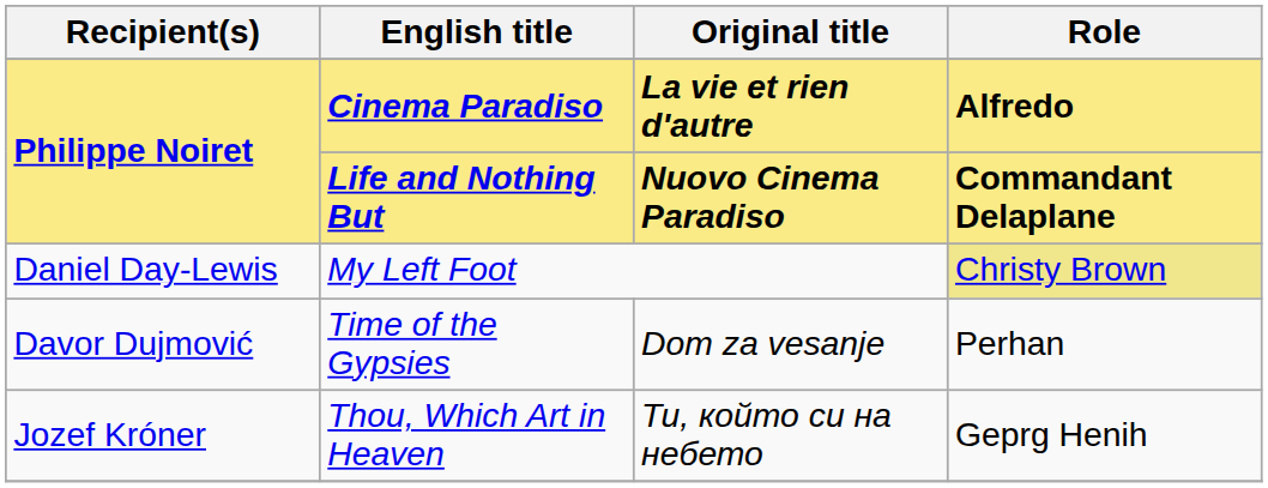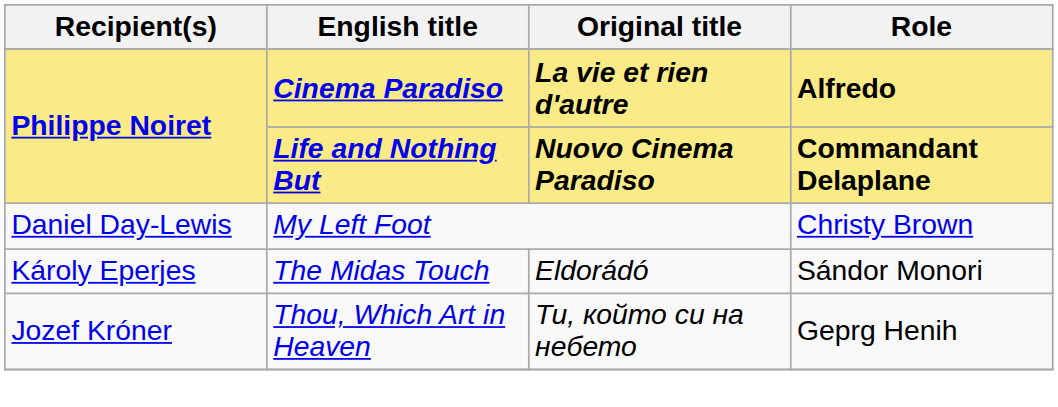 <table class="sortable wikitable" width="95%" cellpadding="5">
 <tr>
 <th width="20%">Recipient(s)</th>
 <th width="20%">English title</th>
 <th width="20%">Original title</th>
 <th width="20%">Role</th>
 </tr>
 <tr>
 </tr>
 <tr style="background:#FAEB86">
 <td rowspan="2"><strong> <a href='#'>Philippe Noiret</a></strong></td>
 <td><strong><em><a href='#'>Cinema Paradiso</a></em></strong></td>
 <td><strong><em>La vie et rien d'autre</em></strong></td>
 <td><strong>Alfredo</strong></td>
 </tr>
 <tr style="background:#FAEB86">
 <td><strong><em><a href='#'>Life and Nothing But</a></em></strong></td>
 <td><strong><em>Nuovo Cinema Paradiso</em></strong></td>
 <td><strong>Commandant Delaplane</strong></td>
 </tr>
 <tr>
 <td> <a href='#'>Daniel Day-Lewis</a></td>
 <td colspan="2"><em><a href='#'>My Left Foot</a></em></td>
-<td style="background: khaki;"><a href='#'>Christy Brown</a></td>
+<td><a href='#'>Christy Brown</a></td>
 </tr>
 <tr>
-<td> <a href='#'>Davor Dujmović</a></td>
-<td><em><a href='#'>Time of the Gypsies</a></em></td>
-<td><em>Dom za vesanje</em></td>
-<td>Perhan</td>
+<td> <a href='#'>Károly Eperjes</a></td>
+<td><em><a href='#'>The Midas Touch</a></em></td>
+<td><em>Eldorádó</em></td>
+<td>Sándor Monori</td>
 </tr>
 <tr>
 <td> <a href='#'>Jozef Króner</a></td>
 <td><em><a href='#'>Thou, Which Art in Heaven</a></em></td>
 <td><em>Ти, който си на небето</em></td>
 <td>Geprg Henih</td>
 </tr>
 <tr>
 </tr>
 </table>
